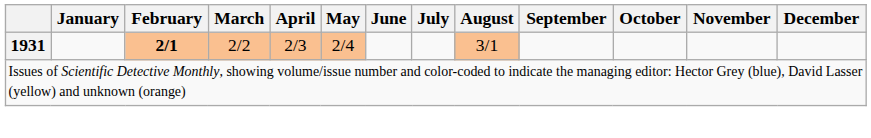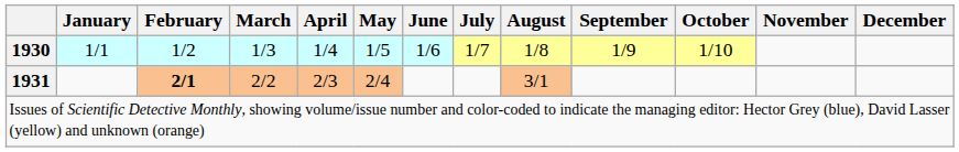 <table class="wikitable" style="font-size: 10pt; line-height: 11pt; margin-left: 2em; text-align: center; float: right">
 <tr>
 <th></th>
 <th>January</th>
 <th>February</th>
 <th>March</th>
 <th>April</th>
 <th>May</th>
 <th>June</th>
 <th>July</th>
 <th>August</th>
 <th>September</th>
 <th>October</th>
 <th>November</th>
 <th>December</th>
+</tr>
+<tr>
+<th>1930</th>
+<td bgcolor=#ccffff>1/1</td>
+<td bgcolor=#ccffff>1/2</td>
+<td bgcolor=#ccffff>1/3</td>
+<td bgcolor=#ccffff>1/4</td>
+<td bgcolor=#ccffff>1/5</td>
+<td bgcolor=#ccffff>1/6</td>
+<td bgcolor=#ffff99>1/7</td>
+<td bgcolor=#ffff99>1/8</td>
+<td bgcolor=#ffff99>1/9</td>
+<td bgcolor=#ffff99>1/10</td>
+<td></td>
+<td></td>
 </tr>
 <tr>
 <th>1931</th>
 <td></td>
 <td bgcolor=#fac090><strong>2/1</strong></td>
 <td bgcolor=#fac090>2/2</td>
 <td bgcolor=#fac090>2/3</td>
 <td bgcolor=#fac090>2/4</td>
 <td></td>
 <td></td>
 <td bgcolor=#fac090>3/1</td>
 <td></td>
 <td></td>
 <td></td>
 <td></td>
 </tr>
 <tr>
 <td colspan="13" style="font-size: 8pt; line-height: 11pt; text-align: left">Issues of <em>Scientific Detective Monthly</em>, showing volume/issue number and color-coded to indicate the managing editor: Hector Grey (blue), David Lasser<br>(yellow) and unknown (orange)</td>
 </tr>
 </table>
